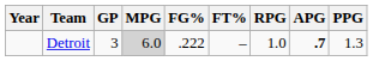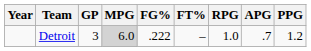 <table class="wikitable sortable" style="font-size:95%; text-align:right;">
 <tr>
 <th>Year</th>
 <th>Team</th>
 <th>GP</th>
 <th>MPG</th>
 <th>FG%</th>
 <th>FT%</th>
 <th>RPG</th>
 <th>APG</th>
 <th>PPG</th>
 </tr>
 <tr>
 <td style="text-align:left;"></td>
 <td style="text-align:left;"><a href='#'>Detroit</a></td>
 <td>3</td>
 <td style="background: lightgrey;">6.0</td>
 <td>.222</td>
 <td>–</td>
 <td>1.0</td>
-<td><strong>.7</strong></td>
-<td>1.3</td>
+<td>.7</td>
+<td>1.2</td>
 </tr>
 </table>
